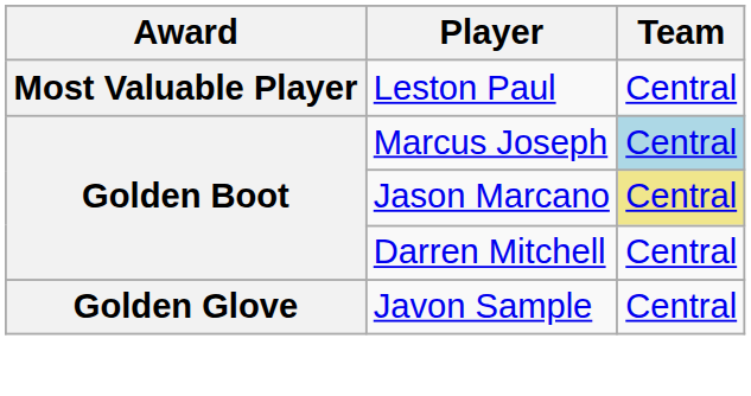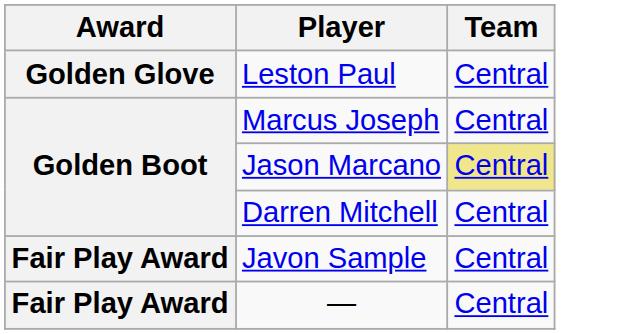 <table class="wikitable">
 <tr>
 <th>Award</th>
 <th>Player</th>
 <th>Team</th>
 </tr>
 <tr>
-<th>Most Valuable Player</th>
+<th>Golden Glove</th>
 <td> <a href='#'>Leston Paul</a></td>
 <td> <a href='#'>Central</a></td>
 </tr>
 <tr>
 <th rowspan=3>Golden Boot</th>
 <td> <a href='#'>Marcus Joseph</a></td>
-<td style="background: lightblue;"> <a href='#'>Central</a></td>
+<td> <a href='#'>Central</a></td>
 </tr>
 <tr>
 <td> <a href='#'>Jason Marcano</a></td>
 <td style="background: khaki;"> <a href='#'>Central</a></td>
 </tr>
 <tr>
 <td> <a href='#'>Darren Mitchell</a></td>
 <td> <a href='#'>Central</a></td>
 </tr>
 <tr>
-<th>Golden Glove</th>
+<th>Fair Play Award</th>
 <td> <a href='#'>Javon Sample</a></td>
 <td> <a href='#'>Central</a></td>
 </tr>
+<tr>
+<th>Fair Play Award</th>
+<td align=center>—</td>
+<td> <a href='#'>Central</a></td>
+</tr>
 </table>
